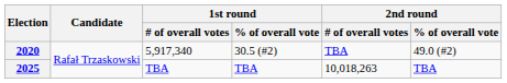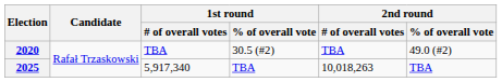 <table class="wikitable">
 <tr>
 <th rowspan="2">Election</th>
 <th rowspan="2">Candidate</th>
 <th colspan="2">1st round</th>
 <th colspan="2">2nd round</th>
 </tr>
 <tr>
 <th># of overall votes</th>
 <th>% of overall vote</th>
 <th># of overall votes</th>
 <th>% of overall vote</th>
 </tr>
 <tr>
 <th><a href='#'>2020</a></th>
 <td rowspan="2"><a href='#'>Rafał Trzaskowski</a></td>
-<td>5,917,340</td>
+<td><a href='#'>TBA</a></td>
 <td>30.5 (#2)</td>
 <td><a href='#'>TBA</a></td>
 <td>49.0 (#2)</td>
 </tr>
 <tr>
 <th><a href='#'>2025</a></th>
-<td><a href='#'>TBA</a></td>
+<td>5,917,340</td>
 <td><a href='#'>TBA</a></td>
 <td>10,018,263</td>
 <td><a href='#'>TBA</a></td>
 </tr>
 </table>
